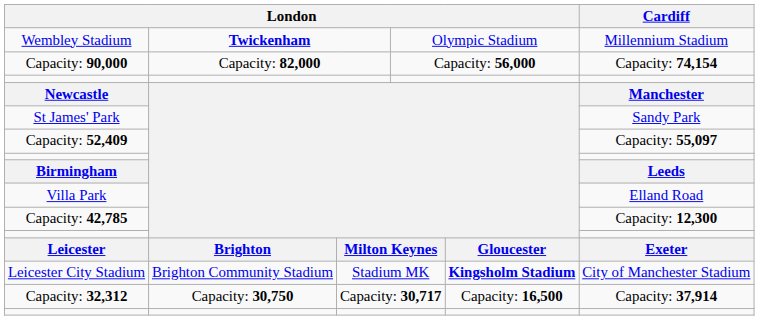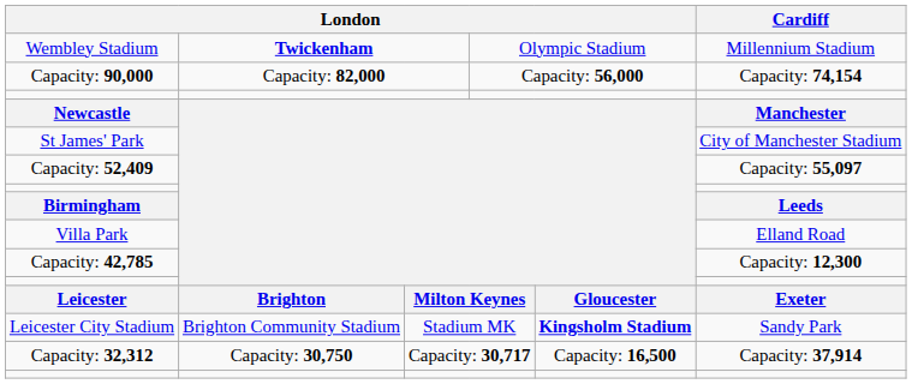 <table class="wikitable" style="text-align:center">
 <tr>
 <th colspan=5> London</th>
 <th> <a href='#'>Cardiff</a></th>
 </tr>
 <tr>
 <td><a href='#'>Wembley Stadium</a></td>
 <td colspan=2><strong><a href='#'>Twickenham</a></strong></td>
 <td colspan=2><a href='#'>Olympic Stadium</a></td>
 <td><a href='#'>Millennium Stadium</a></td>
 </tr>
 <tr>
 <td>Capacity: <strong>90,000</strong></td>
 <td colspan=2>Capacity: <strong>82,000</strong></td>
 <td colspan=2>Capacity: <strong>56,000</strong></td>
 <td>Capacity: <strong>74,154</strong></td>
 </tr>
 <tr>
 <td></td>
 <td colspan=2></td>
 <td colspan=2></td>
 <td></td>
 </tr>
 <tr>
 <th> <a href='#'>Newcastle</a></th>
 <th rowspan=8 colspan=4><br></th>
 <th> <a href='#'>Manchester</a></th>
 </tr>
 <tr>
 <td><a href='#'>St James' Park</a></td>
-<td><a href='#'>Sandy Park</a></td>
+<td><a href='#'>City of Manchester Stadium</a></td>
 </tr>
 <tr>
 <td>Capacity: <strong>52,409</strong></td>
 <td>Capacity: <strong>55,097</strong></td>
 </tr>
 <tr>
 <td></td>
 <td></td>
 </tr>
 <tr>
 <th> <a href='#'>Birmingham</a></th>
 <th> <a href='#'>Leeds</a></th>
 </tr>
 <tr>
 <td><a href='#'>Villa Park</a></td>
 <td><a href='#'>Elland Road</a></td>
 </tr>
 <tr>
 <td>Capacity: <strong>42,785</strong></td>
 <td>Capacity: <strong>12,300</strong></td>
 </tr>
 <tr>
 <td></td>
 <td></td>
 </tr>
 <tr>
 <th> <a href='#'>Leicester</a></th>
 <th> <a href='#'>Brighton</a></th>
 <th colspan=2> <a href='#'>Milton Keynes</a></th>
 <th> <a href='#'>Gloucester</a></th>
 <th> <a href='#'>Exeter</a></th>
 </tr>
 <tr>
 <td><a href='#'>Leicester City Stadium</a></td>
 <td><a href='#'>Brighton Community Stadium</a></td>
 <td colspan=2><a href='#'>Stadium MK</a></td>
 <td><strong><a href='#'>Kingsholm Stadium</a></strong></td>
-<td><a href='#'>City of Manchester Stadium</a></td>
+<td><a href='#'>Sandy Park</a></td>
 </tr>
 <tr>
 <td>Capacity: <strong>32,312</strong></td>
 <td>Capacity: <strong>30,750</strong></td>
 <td colspan=2>Capacity: <strong>30,717</strong></td>
 <td>Capacity: <strong>16,500</strong></td>
 <td>Capacity: <strong>37,914</strong></td>
 </tr>
 <tr>
 <td></td>
 <td></td>
 <td colspan=2></td>
 <td></td>
 <td></td>
 </tr>
 </table>
